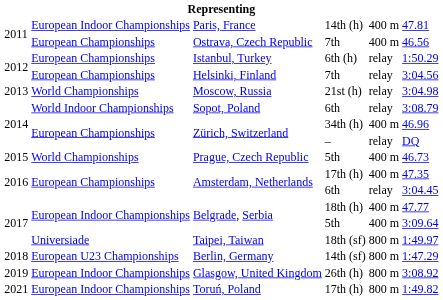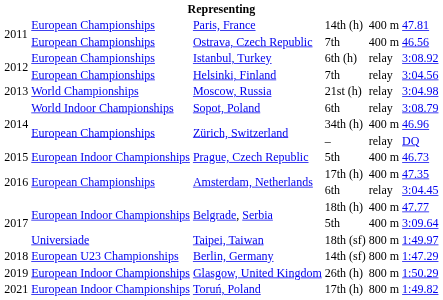 <table>
 <tr>
 <th colspan="6">Representing </th>
 </tr>
 <tr>
 <td rowspan=2>2011</td>
-<td><a href='#'>European Indoor Championships</a></td>
+<td><a href='#'>European Championships</a></td>
 <td><a href='#'>Paris, France</a></td>
 <td>14th (h)</td>
 <td>400 m</td>
 <td><a href='#'>47.81</a></td>
 </tr>
 <tr>
 <td><a href='#'>European Championships</a></td>
 <td><a href='#'>Ostrava, Czech Republic</a></td>
 <td>7th</td>
 <td>400 m</td>
 <td><a href='#'>46.56</a></td>
 </tr>
 <tr>
 <td rowspan=2>2012</td>
 <td><a href='#'>European Championships</a></td>
 <td><a href='#'>Istanbul, Turkey</a></td>
 <td>6th (h)</td>
 <td> relay</td>
-<td><a href='#'>1:50.29</a></td>
+<td><a href='#'>3:08.92</a></td>
 </tr>
 <tr>
 <td><a href='#'>European Championships</a></td>
 <td><a href='#'>Helsinki, Finland</a></td>
 <td>7th</td>
 <td> relay</td>
 <td><a href='#'>3:04.56</a></td>
 </tr>
 <tr>
 <td>2013</td>
 <td><a href='#'>World Championships</a></td>
 <td><a href='#'>Moscow, Russia</a></td>
 <td>21st (h)</td>
 <td> relay</td>
 <td><a href='#'>3:04.98</a></td>
 </tr>
 <tr>
 <td rowspan=3>2014</td>
 <td><a href='#'>World Indoor Championships</a></td>
 <td><a href='#'>Sopot, Poland</a></td>
 <td>6th</td>
 <td> relay</td>
 <td><a href='#'>3:08.79</a></td>
 </tr>
 <tr>
 <td rowspan=2><a href='#'>European Championships</a></td>
 <td rowspan=2><a href='#'>Zürich, Switzerland</a></td>
 <td>34th (h)</td>
 <td>400 m</td>
 <td><a href='#'>46.96</a></td>
 </tr>
 <tr>
 <td>–</td>
 <td> relay</td>
 <td><a href='#'>DQ</a></td>
 </tr>
 <tr>
 <td>2015</td>
-<td><a href='#'>World Championships</a></td>
+<td><a href='#'>European Indoor Championships</a></td>
 <td><a href='#'>Prague, Czech Republic</a></td>
 <td>5th</td>
 <td>400 m</td>
 <td><a href='#'>46.73</a></td>
 </tr>
 <tr>
 <td rowspan=2>2016</td>
 <td rowspan=2><a href='#'>European Championships</a></td>
 <td rowspan=2><a href='#'>Amsterdam, Netherlands</a></td>
 <td>17th (h)</td>
 <td>400 m</td>
 <td><a href='#'>47.35</a></td>
 </tr>
 <tr>
 <td>6th</td>
 <td> relay</td>
 <td><a href='#'>3:04.45</a></td>
 </tr>
 <tr>
 <td rowspan=3>2017</td>
 <td rowspan=2><a href='#'>European Indoor Championships</a></td>
 <td rowspan=2><a href='#'>Belgrade</a>, <a href='#'>Serbia</a></td>
 <td>18th (h)</td>
 <td>400 m</td>
 <td><a href='#'>47.77</a></td>
 </tr>
 <tr>
 <td>5th</td>
 <td>400 m</td>
 <td><a href='#'>3:09.64</a></td>
 </tr>
 <tr>
 <td><a href='#'>Universiade</a></td>
 <td><a href='#'>Taipei, Taiwan</a></td>
 <td>18th (sf)</td>
 <td>800 m</td>
 <td><a href='#'>1:49.97</a></td>
 </tr>
 <tr>
 <td>2018</td>
 <td><a href='#'>European U23 Championships</a></td>
 <td><a href='#'>Berlin, Germany</a></td>
 <td>14th (sf)</td>
 <td>800 m</td>
 <td><a href='#'>1:47.29</a></td>
 </tr>
 <tr>
 <td>2019</td>
 <td><a href='#'>European Indoor Championships</a></td>
 <td><a href='#'>Glasgow, United Kingdom</a></td>
 <td>26th (h)</td>
 <td>800 m</td>
-<td><a href='#'>3:08.92</a></td>
+<td><a href='#'>1:50.29</a></td>
 </tr>
 <tr>
 <td>2021</td>
 <td><a href='#'>European Indoor Championships</a></td>
 <td><a href='#'>Toruń, Poland</a></td>
 <td>17th (h)</td>
 <td>800 m</td>
 <td><a href='#'>1:49.82</a></td>
 </tr>
 </table>
